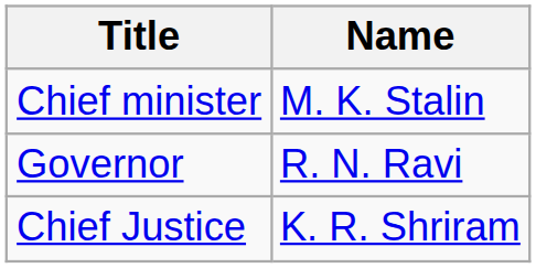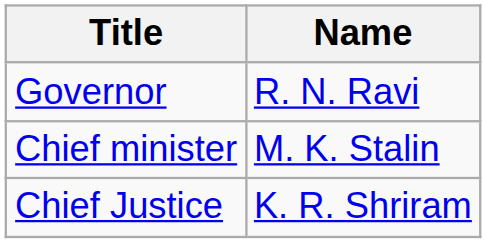 <table class="wikitable" style="float:right; clear:right; margin-right:1em">
 <tr>
 <th>Title</th>
 <th>Name</th>
 </tr>
 <tr>
+<td><a href='#'>Governor</a></td>
+<td><a href='#'>R. N. Ravi</a></td>
+</tr>
+<tr>
 <td><a href='#'>Chief minister</a></td>
 <td><a href='#'>M. K. Stalin</a></td>
-</tr>
-<tr>
-<td><a href='#'>Governor</a></td>
-<td><a href='#'>R. N. Ravi</a></td>
 </tr>
 <tr>
 <td><a href='#'>Chief Justice</a></td>
 <td><a href='#'>K. R. Shriram</a></td>
 </tr>
 </table>
